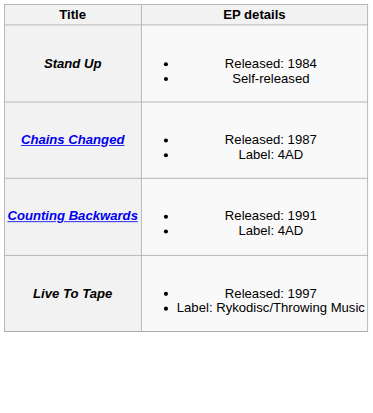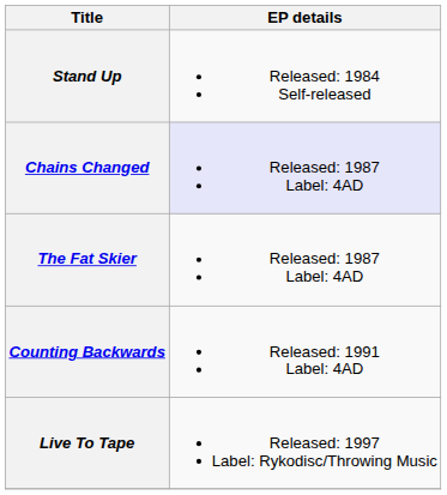 <table class="wikitable plainrowheaders" style="text-align:center;">
 <tr>
 <th rowspan="1">Title</th>
 <th rowspan="1">EP details</th>
 </tr>
 <tr>
 <th scope="row"><em>Stand Up</em></th>
 <td><br><ul><li>Released: 1984</li><li>Self-released</li></ul></td>
 </tr>
 <tr>
 <th scope="row"><em><a href='#'>Chains Changed</a></em></th>
+<td style="background: lavender;"><br><ul><li>Released: 1987</li><li>Label: 4AD</li></ul></td>
+</tr>
+<tr>
+<th scope="row"><em><a href='#'>The Fat Skier</a></em></th>
 <td><br><ul><li>Released: 1987</li><li>Label: 4AD</li></ul></td>
 </tr>
 <tr>
 <th scope="row"><em><a href='#'>Counting Backwards</a></em></th>
 <td><br><ul><li>Released: 1991</li><li>Label: 4AD</li></ul></td>
 </tr>
 <tr>
 <th scope="row"><em>Live To Tape</em></th>
 <td><br><ul><li>Released: 1997</li><li>Label: Rykodisc/Throwing Music</li></ul></td>
 </tr>
 <tr>
 </tr>
 </table>
